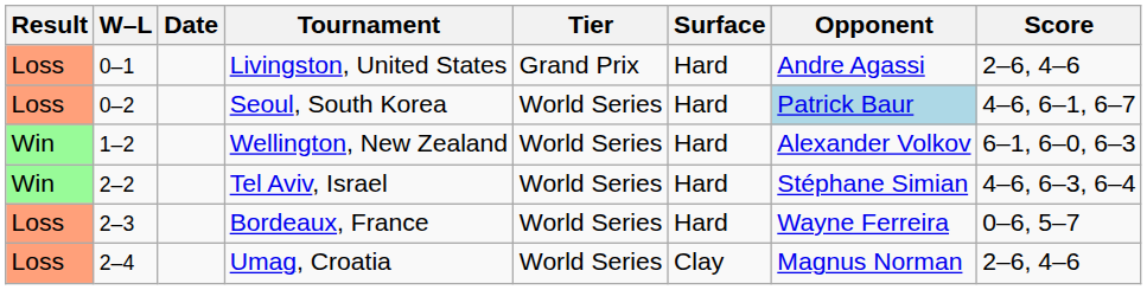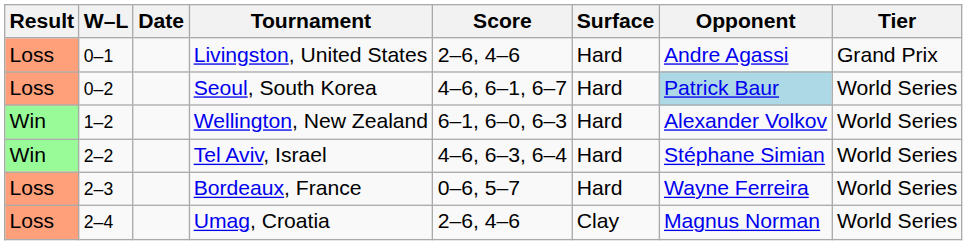 <table class="sortable wikitable">
 <tr>
 <th>Result</th>
 <th class="unsortable">W–L</th>
 <th>Date</th>
 <th>Tournament</th>
-<th>Tier</th>
+<th class="unsortable">Score</th>
 <th>Surface</th>
 <th>Opponent</th>
-<th class="unsortable">Score</th>
+<th>Tier</th>
 </tr>
 <tr>
 <td style="background:#ffa07a;">Loss</td>
 <td><small>0–1</small></td>
 <td><a href='#'></a></td>
 <td><a href='#'>Livingston</a>, United States</td>
-<td>Grand Prix</td>
+<td>2–6, 4–6</td>
 <td>Hard</td>
 <td> <a href='#'>Andre Agassi</a></td>
-<td>2–6, 4–6</td>
+<td>Grand Prix</td>
 </tr>
 <tr>
 <td style="background:#ffa07a;">Loss</td>
 <td><small>0–2</small></td>
 <td><a href='#'></a></td>
 <td><a href='#'>Seoul</a>, South Korea</td>
-<td>World Series</td>
+<td>4–6, 6–1, 6–7</td>
 <td>Hard</td>
 <td style="background: lightblue;"> <a href='#'>Patrick Baur</a></td>
-<td>4–6, 6–1, 6–7</td>
+<td>World Series</td>
 </tr>
 <tr>
 <td style="background:#98fb98;">Win</td>
 <td><small>1–2</small></td>
 <td><a href='#'></a></td>
 <td><a href='#'>Wellington</a>, New Zealand</td>
-<td>World Series</td>
+<td>6–1, 6–0, 6–3</td>
 <td>Hard</td>
 <td> <a href='#'>Alexander Volkov</a></td>
-<td>6–1, 6–0, 6–3</td>
+<td>World Series</td>
 </tr>
 <tr>
 <td style="background:#98fb98;">Win</td>
 <td><small>2–2</small></td>
 <td><a href='#'></a></td>
 <td><a href='#'>Tel Aviv</a>, Israel</td>
-<td>World Series</td>
+<td>4–6, 6–3, 6–4</td>
 <td>Hard</td>
 <td> <a href='#'>Stéphane Simian</a></td>
-<td>4–6, 6–3, 6–4</td>
+<td>World Series</td>
 </tr>
 <tr>
 <td style="background:#ffa07a;">Loss</td>
 <td><small>2–3</small></td>
 <td><a href='#'></a></td>
 <td><a href='#'>Bordeaux</a>, France</td>
-<td>World Series</td>
+<td>0–6, 5–7</td>
 <td>Hard</td>
 <td> <a href='#'>Wayne Ferreira</a></td>
-<td>0–6, 5–7</td>
+<td>World Series</td>
 </tr>
 <tr>
 <td style="background:#ffa07a;">Loss</td>
 <td><small>2–4</small></td>
 <td><a href='#'></a></td>
 <td><a href='#'>Umag</a>, Croatia</td>
-<td>World Series</td>
+<td>2–6, 4–6</td>
 <td>Clay</td>
 <td> <a href='#'>Magnus Norman</a></td>
-<td>2–6, 4–6</td>
+<td>World Series</td>
 </tr>
 </table>
